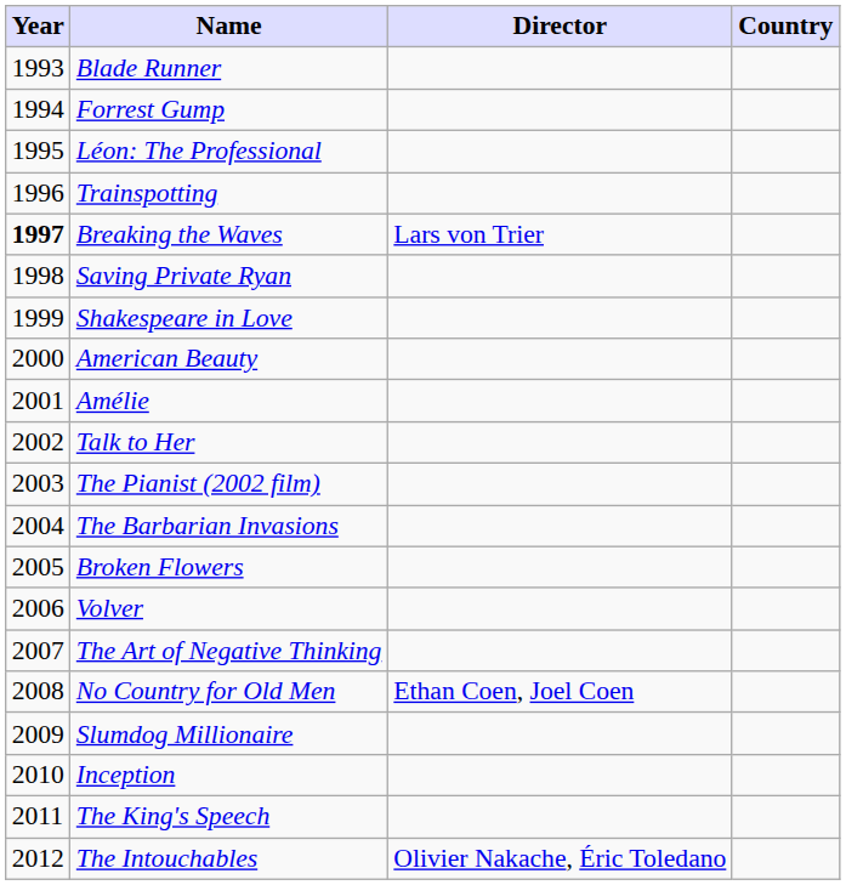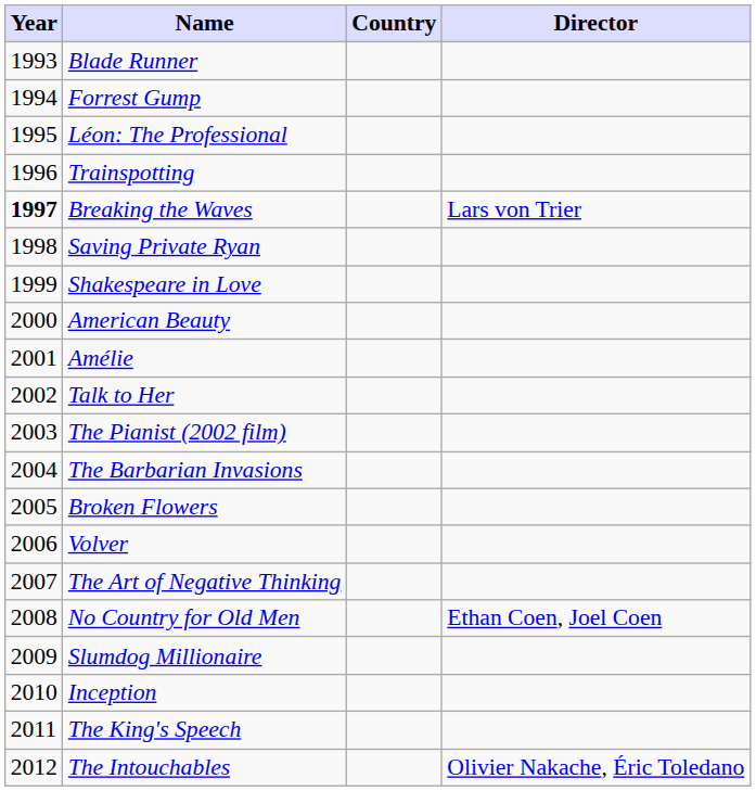 <table class="wikitable sortable">
 <tr>
 <th style="background:#DDDDFF;">Year</th>
 <th style="background:#DDDDFF;">Name</th>
+<th style="background:#DDDDFF;">Country</th>
 <th style="background:#DDDDFF;">Director</th>
-<th style="background:#DDDDFF;">Country</th>
 </tr>
 <tr>
 <td>1993</td>
 <td><em><a href='#'>Blade Runner</a></em></td>
 <td></td>
 <td></td>
 </tr>
 <tr>
 <td>1994</td>
 <td><em><a href='#'>Forrest Gump</a></em></td>
 <td></td>
 <td></td>
 </tr>
 <tr>
 <td>1995</td>
 <td><em><a href='#'>Léon: The Professional</a></em></td>
 <td></td>
 <td></td>
 </tr>
 <tr>
 <td>1996</td>
 <td><em><a href='#'>Trainspotting</a></em></td>
 <td></td>
 <td></td>
 </tr>
 <tr>
 <td><strong>1997</strong></td>
 <td><em><a href='#'>Breaking the Waves</a></em></td>
+<td></td>
 <td><a href='#'>Lars von Trier</a></td>
-<td></td>
 </tr>
 <tr>
 <td>1998</td>
 <td><em><a href='#'>Saving Private Ryan</a></em></td>
 <td></td>
 <td></td>
 </tr>
 <tr>
 <td>1999</td>
 <td><em><a href='#'>Shakespeare in Love</a></em></td>
 <td></td>
 <td></td>
 </tr>
 <tr>
 <td>2000</td>
 <td><em><a href='#'>American Beauty</a></em></td>
 <td></td>
 <td></td>
 </tr>
 <tr>
 <td>2001</td>
 <td><em><a href='#'>Amélie</a></em></td>
 <td></td>
 <td></td>
 </tr>
 <tr>
 <td>2002</td>
 <td><em><a href='#'>Talk to Her</a></em></td>
 <td></td>
 <td></td>
 </tr>
 <tr>
 <td>2003</td>
 <td><em><a href='#'>The Pianist (2002 film)</a></em></td>
 <td></td>
 <td></td>
 </tr>
 <tr>
 <td>2004</td>
 <td><em><a href='#'>The Barbarian Invasions</a></em></td>
 <td></td>
 <td></td>
 </tr>
 <tr>
 <td>2005</td>
 <td><em><a href='#'>Broken Flowers</a></em></td>
 <td></td>
 <td></td>
 </tr>
 <tr>
 <td>2006</td>
 <td><em><a href='#'>Volver</a></em></td>
 <td></td>
 <td></td>
 </tr>
 <tr>
 <td>2007</td>
 <td><em><a href='#'>The Art of Negative Thinking</a></em></td>
 <td></td>
 <td></td>
 </tr>
 <tr>
 <td>2008</td>
 <td><em><a href='#'>No Country for Old Men</a></em></td>
+<td></td>
 <td><a href='#'>Ethan Coen</a>, <a href='#'>Joel Coen</a></td>
-<td></td>
 </tr>
 <tr>
 <td>2009</td>
 <td><em><a href='#'>Slumdog Millionaire</a></em></td>
 <td></td>
 <td></td>
 </tr>
 <tr>
 <td>2010</td>
 <td><em><a href='#'>Inception</a></em></td>
 <td></td>
 <td></td>
 </tr>
 <tr>
 <td>2011</td>
 <td><em><a href='#'>The King's Speech</a></em></td>
 <td></td>
 <td></td>
 </tr>
 <tr>
 <td>2012</td>
 <td><em><a href='#'>The Intouchables</a></em></td>
+<td></td>
 <td><a href='#'>Olivier Nakache</a>, <a href='#'>Éric Toledano</a></td>
-<td></td>
 </tr>
 </table>
